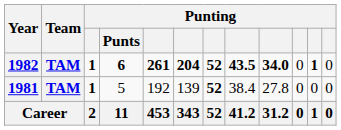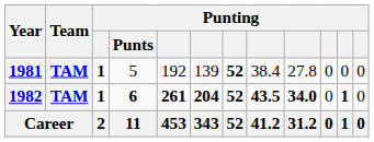 <table class=wikitable style="text-align:center;">
 <tr>
 <th rowspan="2">Year</th>
 <th rowspan="2">Team</th>
 <th colspan="10">Punting</th>
 </tr>
 <tr>
 <th></th>
 <th>Punts</th>
 <th></th>
 <th></th>
 <th></th>
 <th></th>
 <th></th>
 <th></th>
 <th></th>
 <th></th>
 </tr>
 <tr>
+<th><a href='#'>1981</a></th>
+<th><a href='#'>TAM</a></th>
+<td><strong>1</strong></td>
+<td>5</td>
+<td>192</td>
+<td>139</td>
+<td><strong>52</strong></td>
+<td>38.4</td>
+<td>27.8</td>
+<td>0</td>
+<td>0</td>
+<td>0</td>
+</tr>
+<tr>
 <th><a href='#'>1982</a></th>
 <th><a href='#'>TAM</a></th>
 <td><strong>1</strong></td>
 <td><strong>6</strong></td>
 <td><strong>261</strong></td>
 <td><strong>204</strong></td>
 <td><strong>52</strong></td>
 <td><strong>43.5</strong></td>
 <td><strong>34.0</strong></td>
 <td>0</td>
 <td><strong>1</strong></td>
-<td>0</td>
-</tr>
-<tr>
-<th><a href='#'>1981</a></th>
-<th><a href='#'>TAM</a></th>
-<td><strong>1</strong></td>
-<td>5</td>
-<td>192</td>
-<td>139</td>
-<td><strong>52</strong></td>
-<td>38.4</td>
-<td>27.8</td>
-<td>0</td>
-<td>0</td>
 <td>0</td>
 </tr>
 <tr>
 <th colspan="2">Career</th>
 <th>2</th>
 <th>11</th>
 <th>453</th>
 <th>343</th>
 <th>52</th>
 <th>41.2</th>
 <th>31.2</th>
 <th>0</th>
 <th>1</th>
 <th>0</th>
 </tr>
 </table>
